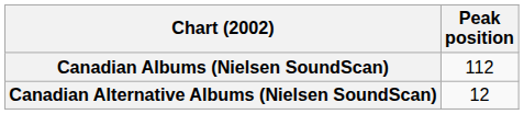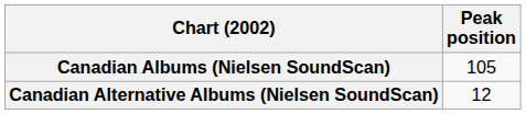 <table class="wikitable sortable plainrowheaders" style="text-align:center">
 <tr>
 <th>Chart (2002)</th>
 <th>Peak<br>position</th>
 </tr>
 <tr>
 <th scope="row">Canadian Albums (Nielsen SoundScan)</th>
-<td>112</td>
+<td>105</td>
 </tr>
 <tr>
 <th scope="row">Canadian Alternative Albums (Nielsen SoundScan)</th>
 <td>12</td>
 </tr>
 </table>
